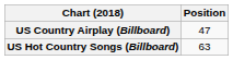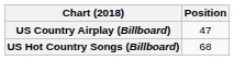 <table class="wikitable sortable plainrowheaders" style="text-align:center">
 <tr>
 <th scope="col">Chart (2018)</th>
 <th scope="col">Position</th>
 </tr>
 <tr>
 <th scope="row">US Country Airplay (<em>Billboard</em>)</th>
 <td>47</td>
 </tr>
 <tr>
 <th scope="row">US Hot Country Songs (<em>Billboard</em>)</th>
-<td>63</td>
+<td>68</td>
 </tr>
 </table>
